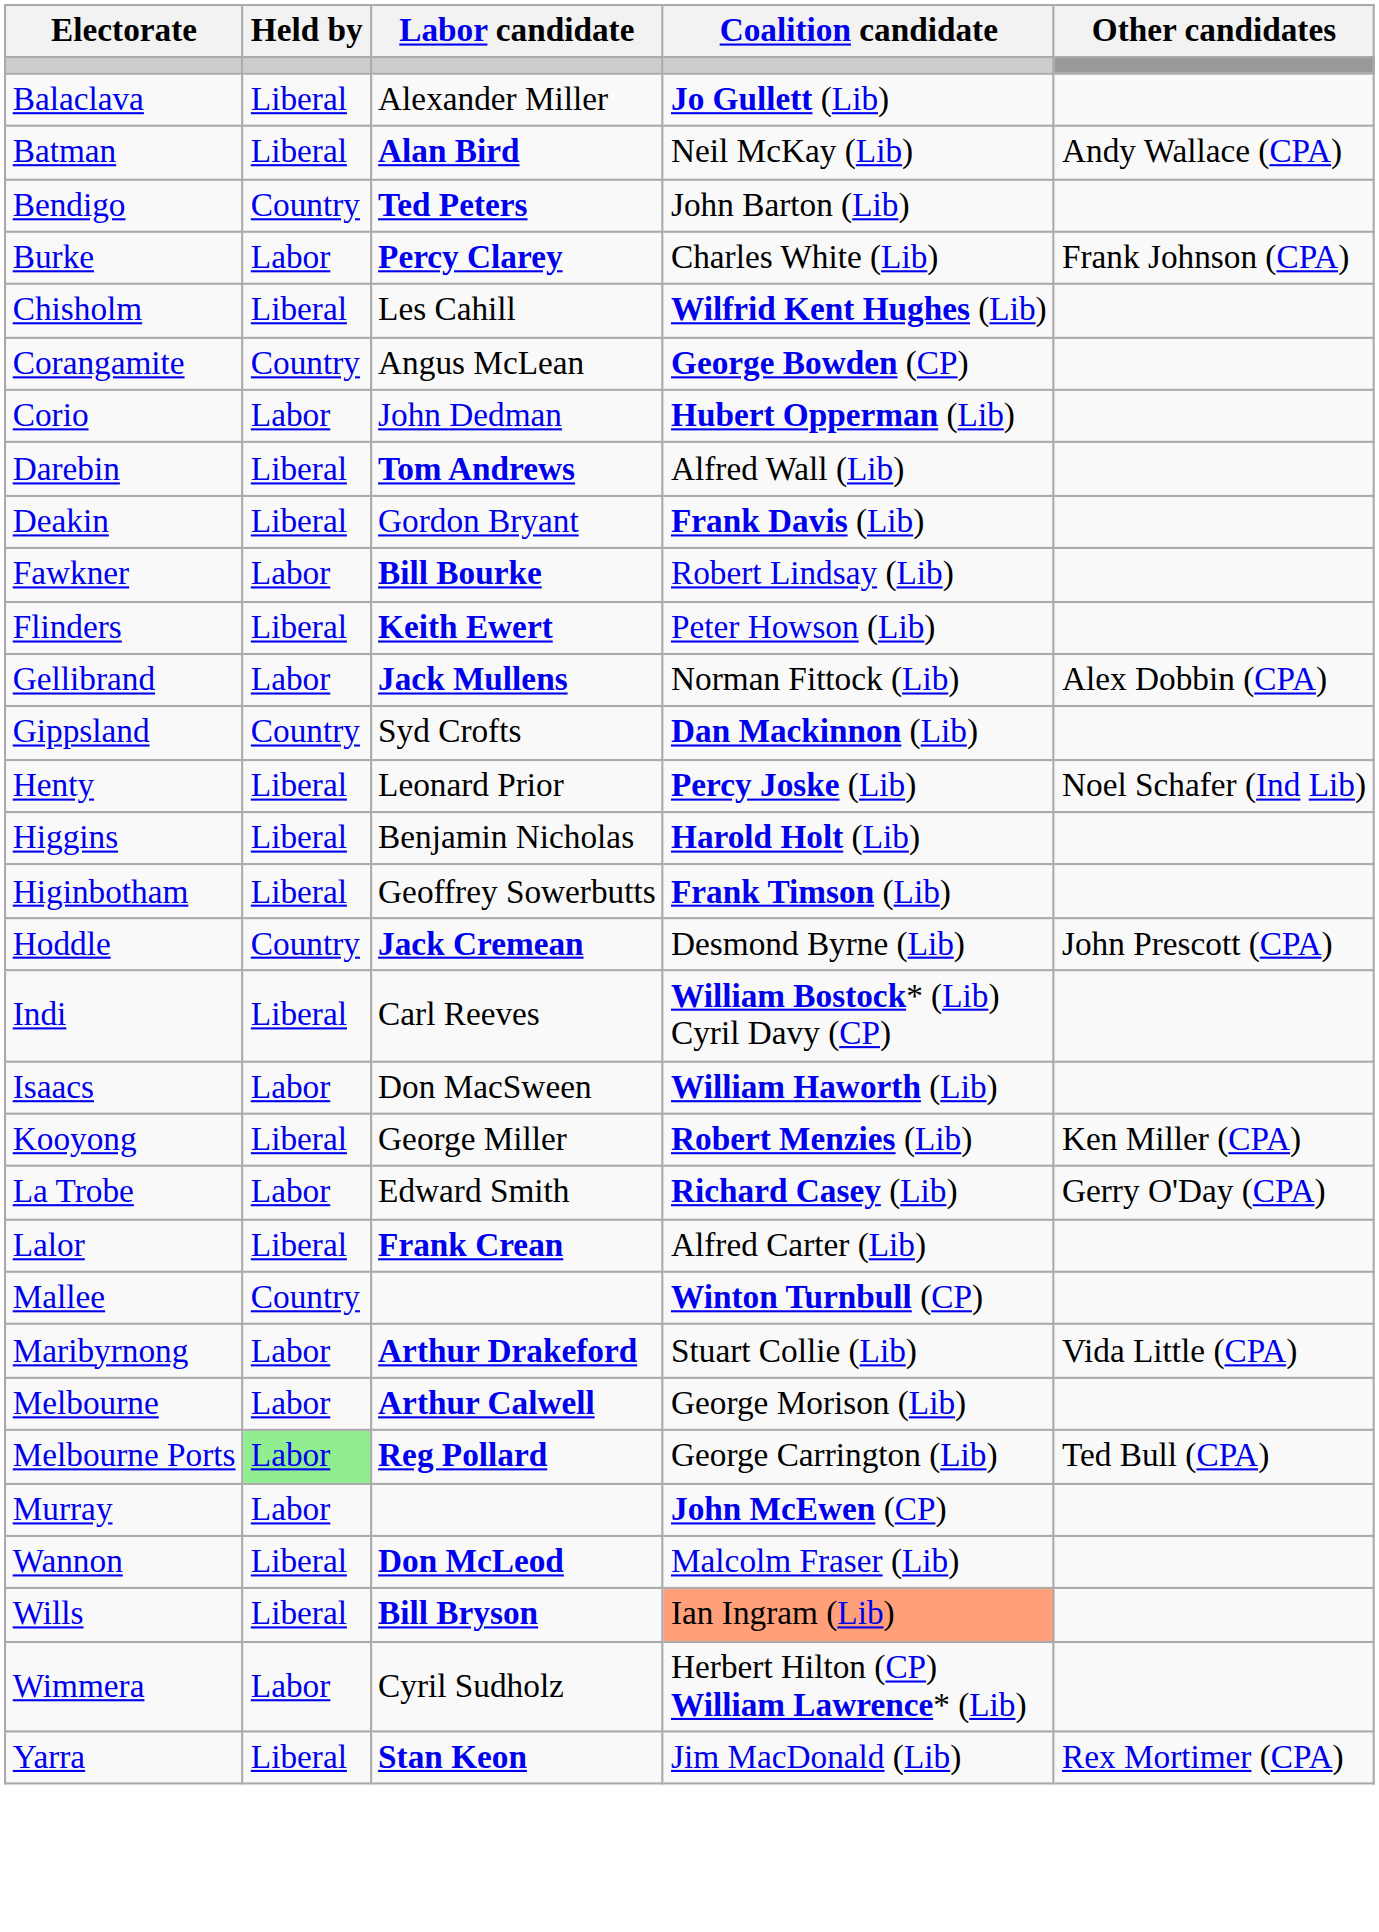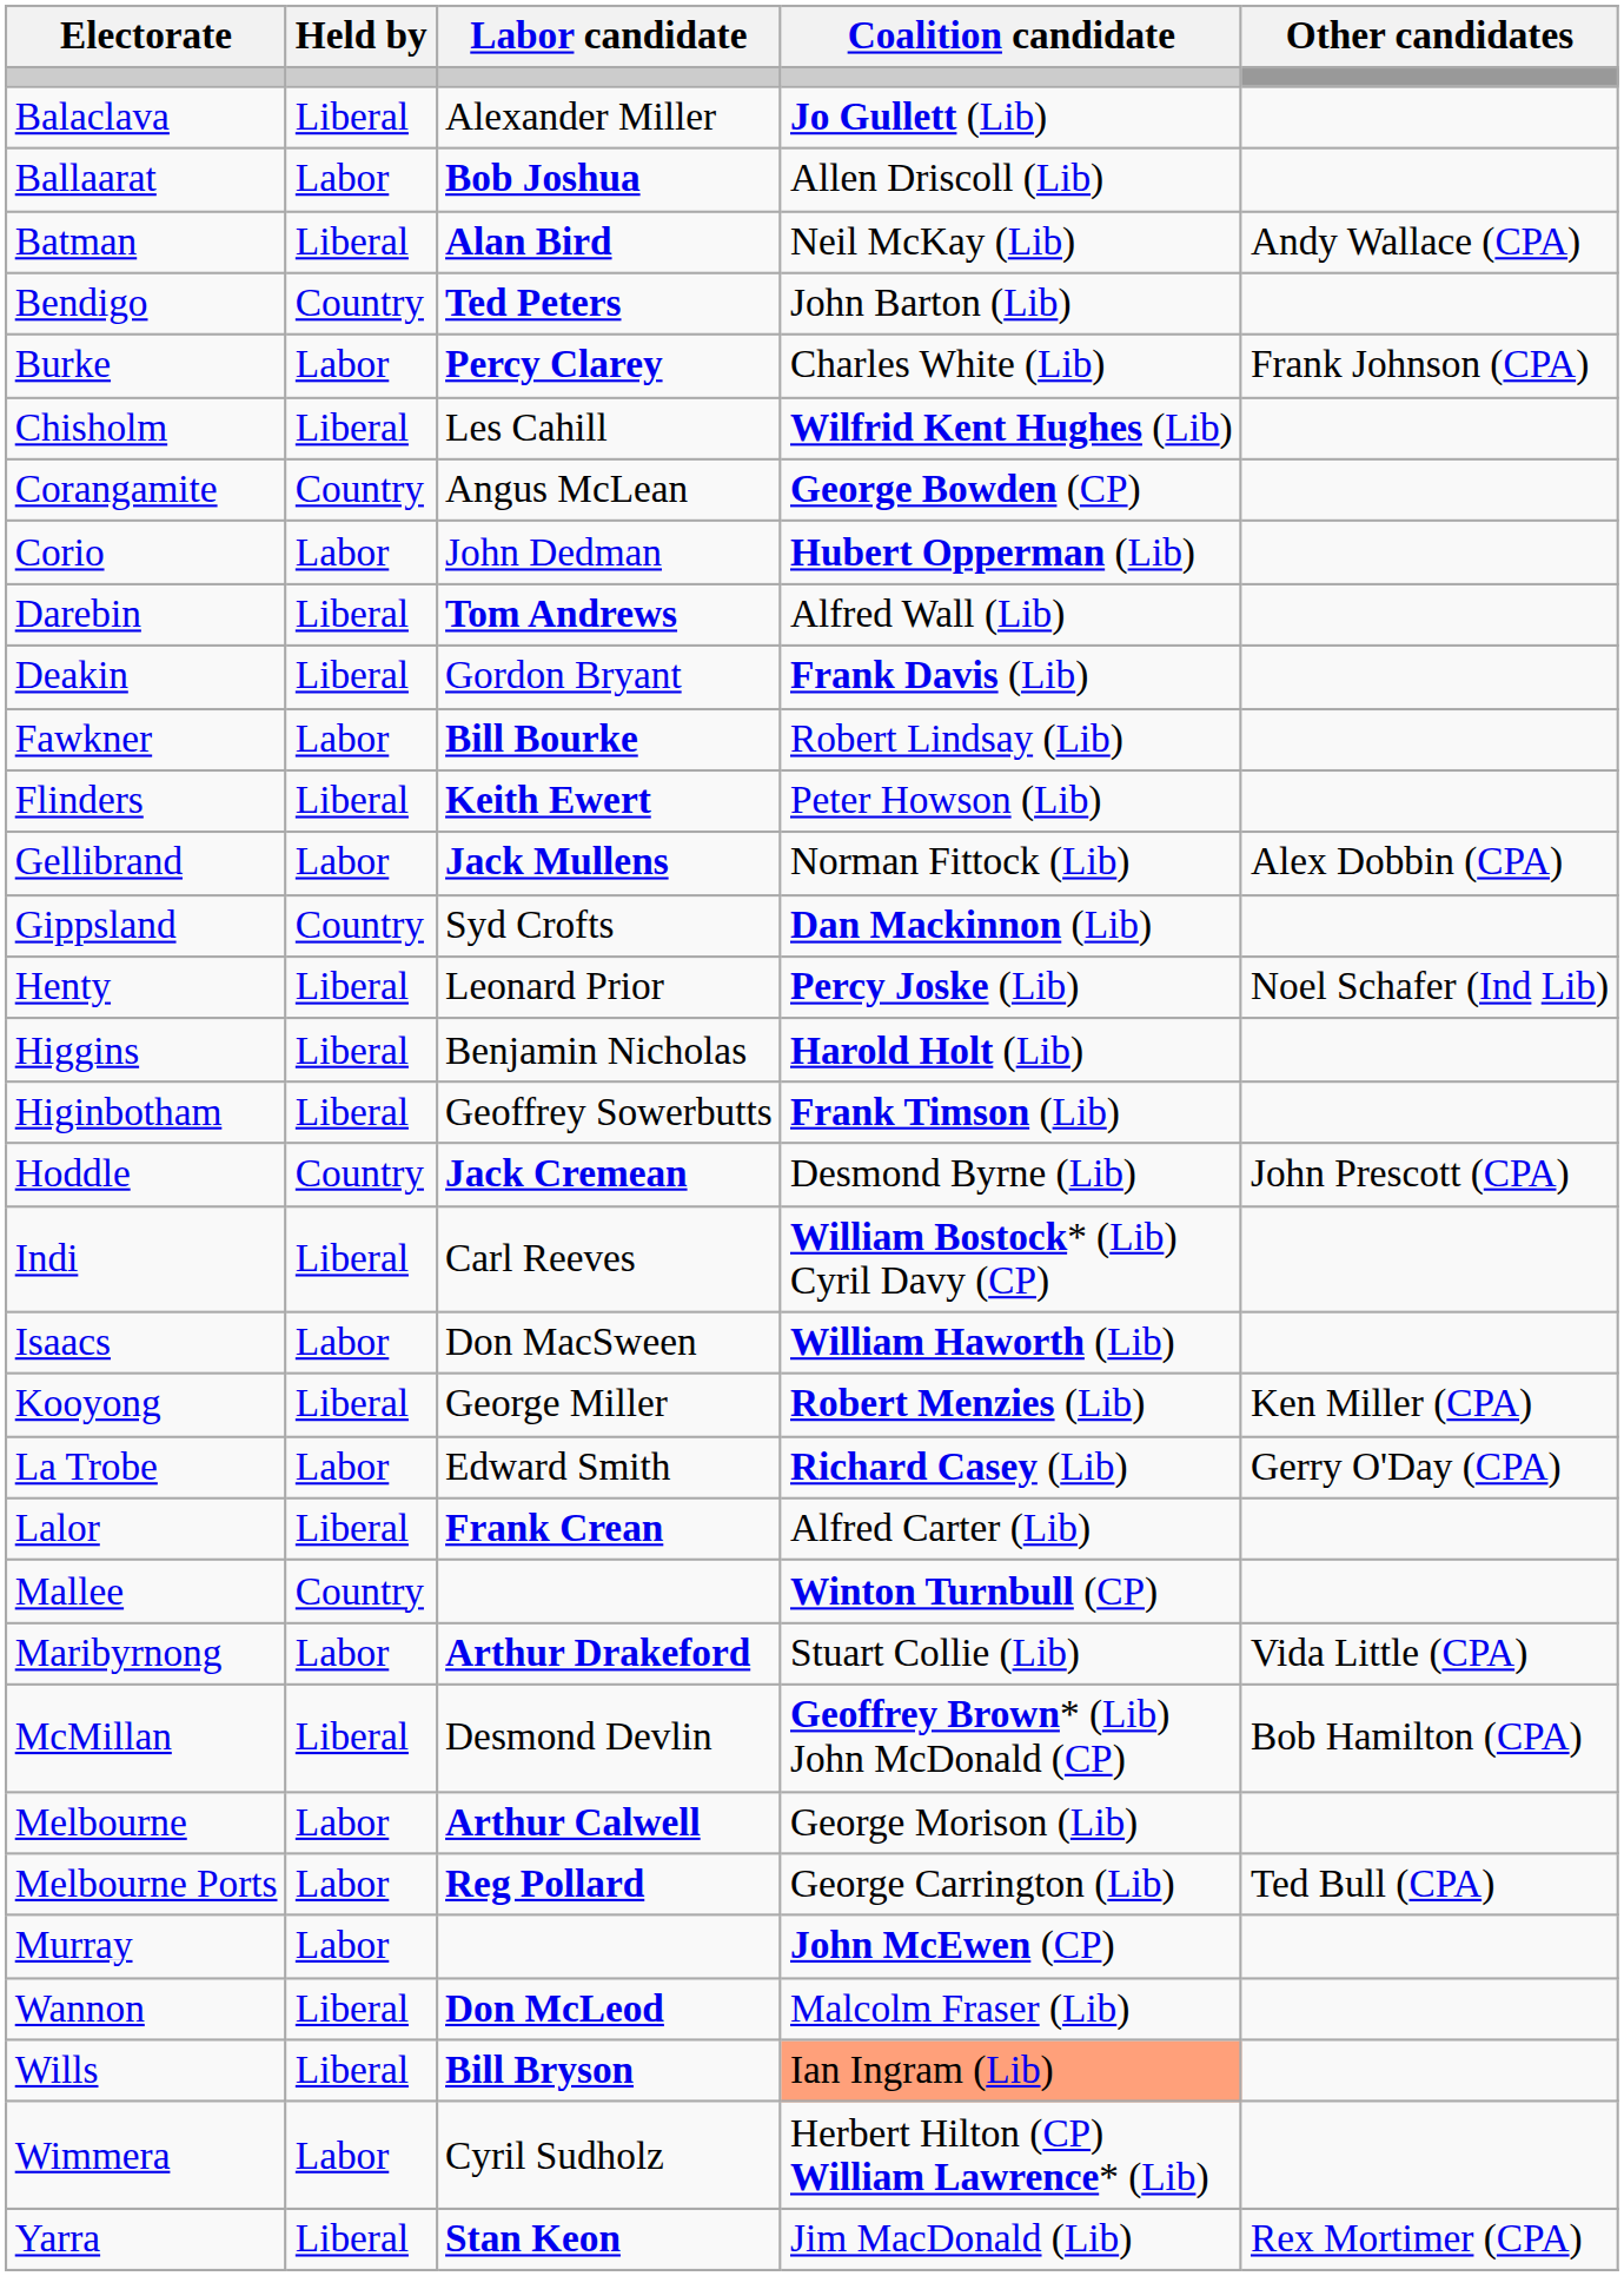 <table class="wikitable">
 <tr>
 <th>Electorate</th>
 <th>Held by</th>
 <th><a href='#'>Labor</a> candidate</th>
 <th><a href='#'>Coalition</a> candidate</th>
 <th>Other candidates</th>
 </tr>
 <tr bgcolor="#cccccc">
 <td></td>
 <td></td>
 <td></td>
 <td></td>
 <td bgcolor="#999999"></td>
 </tr>
 <tr>
 <td><a href='#'>Balaclava</a></td>
 <td><a href='#'>Liberal</a></td>
 <td>Alexander Miller</td>
 <td><strong><a href='#'>Jo Gullett</a></strong> (<a href='#'>Lib</a>)</td>
+<td></td>
+</tr>
+<tr>
+<td><a href='#'>Ballaarat</a></td>
+<td><a href='#'>Labor</a></td>
+<td><strong><a href='#'>Bob Joshua</a></strong></td>
+<td>Allen Driscoll (<a href='#'>Lib</a>)</td>
 <td></td>
 </tr>
 <tr>
 <td><a href='#'>Batman</a></td>
 <td><a href='#'>Liberal</a></td>
 <td><strong><a href='#'>Alan Bird</a></strong></td>
 <td>Neil McKay (<a href='#'>Lib</a>)</td>
 <td>Andy Wallace (<a href='#'>CPA</a>)</td>
 </tr>
 <tr>
 <td><a href='#'>Bendigo</a></td>
 <td><a href='#'>Country</a></td>
 <td><strong><a href='#'>Ted Peters</a></strong></td>
 <td>John Barton (<a href='#'>Lib</a>)</td>
 <td></td>
 </tr>
 <tr>
 <td><a href='#'>Burke</a></td>
 <td><a href='#'>Labor</a></td>
 <td><strong><a href='#'>Percy Clarey</a></strong></td>
 <td>Charles White (<a href='#'>Lib</a>)</td>
 <td>Frank Johnson (<a href='#'>CPA</a>)</td>
 </tr>
 <tr>
 <td><a href='#'>Chisholm</a></td>
 <td><a href='#'>Liberal</a></td>
 <td>Les Cahill</td>
 <td><strong><a href='#'>Wilfrid Kent Hughes</a></strong> (<a href='#'>Lib</a>)</td>
 <td></td>
 </tr>
 <tr>
 <td><a href='#'>Corangamite</a></td>
 <td><a href='#'>Country</a></td>
 <td>Angus McLean</td>
 <td><strong><a href='#'>George Bowden</a></strong> (<a href='#'>CP</a>)</td>
 <td></td>
 </tr>
 <tr>
 <td><a href='#'>Corio</a></td>
 <td><a href='#'>Labor</a></td>
 <td><a href='#'>John Dedman</a></td>
 <td><strong><a href='#'>Hubert Opperman</a></strong> (<a href='#'>Lib</a>)</td>
 <td></td>
 </tr>
 <tr>
 <td><a href='#'>Darebin</a></td>
 <td><a href='#'>Liberal</a></td>
 <td><strong><a href='#'>Tom Andrews</a></strong></td>
 <td>Alfred Wall (<a href='#'>Lib</a>)</td>
 <td></td>
 </tr>
 <tr>
 <td><a href='#'>Deakin</a></td>
 <td><a href='#'>Liberal</a></td>
 <td><a href='#'>Gordon Bryant</a></td>
 <td><strong><a href='#'>Frank Davis</a></strong> (<a href='#'>Lib</a>)</td>
 <td></td>
 </tr>
 <tr>
 <td><a href='#'>Fawkner</a></td>
 <td><a href='#'>Labor</a></td>
 <td><strong><a href='#'>Bill Bourke</a></strong></td>
 <td><a href='#'>Robert Lindsay</a> (<a href='#'>Lib</a>)</td>
 <td></td>
 </tr>
 <tr>
 <td><a href='#'>Flinders</a></td>
 <td><a href='#'>Liberal</a></td>
 <td><strong><a href='#'>Keith Ewert</a></strong></td>
 <td><a href='#'>Peter Howson</a> (<a href='#'>Lib</a>)</td>
 <td></td>
 </tr>
 <tr>
 <td><a href='#'>Gellibrand</a></td>
 <td><a href='#'>Labor</a></td>
 <td><strong><a href='#'>Jack Mullens</a></strong></td>
 <td>Norman Fittock (<a href='#'>Lib</a>)</td>
 <td>Alex Dobbin (<a href='#'>CPA</a>)</td>
 </tr>
 <tr>
 <td><a href='#'>Gippsland</a></td>
 <td><a href='#'>Country</a></td>
 <td>Syd Crofts</td>
 <td><strong><a href='#'>Dan Mackinnon</a></strong> (<a href='#'>Lib</a>)</td>
 <td></td>
 </tr>
 <tr>
 <td><a href='#'>Henty</a></td>
 <td><a href='#'>Liberal</a></td>
 <td>Leonard Prior</td>
 <td><strong><a href='#'>Percy Joske</a></strong> (<a href='#'>Lib</a>)</td>
 <td>Noel Schafer (<a href='#'>Ind</a> <a href='#'>Lib</a>)</td>
 </tr>
 <tr>
 <td><a href='#'>Higgins</a></td>
 <td><a href='#'>Liberal</a></td>
 <td>Benjamin Nicholas</td>
 <td><strong><a href='#'>Harold Holt</a></strong> (<a href='#'>Lib</a>)</td>
 <td></td>
 </tr>
 <tr>
 <td><a href='#'>Higinbotham</a></td>
 <td><a href='#'>Liberal</a></td>
 <td>Geoffrey Sowerbutts</td>
 <td><strong><a href='#'>Frank Timson</a></strong> (<a href='#'>Lib</a>)</td>
 <td></td>
 </tr>
 <tr>
 <td><a href='#'>Hoddle</a></td>
 <td><a href='#'>Country</a></td>
 <td><strong><a href='#'>Jack Cremean</a></strong></td>
 <td>Desmond Byrne (<a href='#'>Lib</a>)</td>
 <td>John Prescott (<a href='#'>CPA</a>)</td>
 </tr>
 <tr>
 <td><a href='#'>Indi</a></td>
 <td><a href='#'>Liberal</a></td>
 <td>Carl Reeves</td>
 <td><strong><a href='#'>William Bostock</a></strong>* (<a href='#'>Lib</a>)<br>Cyril Davy (<a href='#'>CP</a>)</td>
 <td></td>
 </tr>
 <tr>
 <td><a href='#'>Isaacs</a></td>
 <td><a href='#'>Labor</a></td>
 <td>Don MacSween</td>
 <td><strong><a href='#'>William Haworth</a></strong> (<a href='#'>Lib</a>)</td>
 <td></td>
 </tr>
 <tr>
 <td><a href='#'>Kooyong</a></td>
 <td><a href='#'>Liberal</a></td>
 <td>George Miller</td>
 <td><strong><a href='#'>Robert Menzies</a></strong> (<a href='#'>Lib</a>)</td>
 <td>Ken Miller (<a href='#'>CPA</a>)</td>
 </tr>
 <tr>
 <td><a href='#'>La Trobe</a></td>
 <td><a href='#'>Labor</a></td>
 <td>Edward Smith</td>
 <td><strong><a href='#'>Richard Casey</a></strong> (<a href='#'>Lib</a>)</td>
 <td>Gerry O'Day (<a href='#'>CPA</a>)</td>
 </tr>
 <tr>
 <td><a href='#'>Lalor</a></td>
 <td><a href='#'>Liberal</a></td>
 <td><strong><a href='#'>Frank Crean</a></strong></td>
 <td>Alfred Carter (<a href='#'>Lib</a>)</td>
 <td></td>
 </tr>
 <tr>
 <td><a href='#'>Mallee</a></td>
 <td><a href='#'>Country</a></td>
 <td></td>
 <td><strong><a href='#'>Winton Turnbull</a></strong> (<a href='#'>CP</a>)</td>
 <td></td>
 </tr>
 <tr>
 <td><a href='#'>Maribyrnong</a></td>
 <td><a href='#'>Labor</a></td>
 <td><strong><a href='#'>Arthur Drakeford</a></strong></td>
 <td>Stuart Collie (<a href='#'>Lib</a>)</td>
 <td>Vida Little (<a href='#'>CPA</a>)</td>
 </tr>
 <tr>
+<td><a href='#'>McMillan</a></td>
+<td><a href='#'>Liberal</a></td>
+<td>Desmond Devlin</td>
+<td><strong><a href='#'>Geoffrey Brown</a></strong>* (<a href='#'>Lib</a>)<br>John McDonald (<a href='#'>CP</a>)</td>
+<td>Bob Hamilton (<a href='#'>CPA</a>)</td>
+</tr>
+<tr>
 <td><a href='#'>Melbourne</a></td>
 <td><a href='#'>Labor</a></td>
 <td><strong><a href='#'>Arthur Calwell</a></strong></td>
 <td>George Morison (<a href='#'>Lib</a>)</td>
 <td></td>
 </tr>
 <tr>
 <td><a href='#'>Melbourne Ports</a></td>
-<td style="background: lightgreen;"><a href='#'>Labor</a></td>
+<td><a href='#'>Labor</a></td>
 <td><strong><a href='#'>Reg Pollard</a></strong></td>
 <td>George Carrington (<a href='#'>Lib</a>)</td>
 <td>Ted Bull (<a href='#'>CPA</a>)</td>
 </tr>
 <tr>
 <td><a href='#'>Murray</a></td>
 <td><a href='#'>Labor</a></td>
 <td></td>
 <td><strong><a href='#'>John McEwen</a></strong> (<a href='#'>CP</a>)</td>
 <td></td>
 </tr>
 <tr>
 <td><a href='#'>Wannon</a></td>
 <td><a href='#'>Liberal</a></td>
 <td><strong><a href='#'>Don McLeod</a></strong></td>
 <td><a href='#'>Malcolm Fraser</a> (<a href='#'>Lib</a>)</td>
 <td></td>
 </tr>
 <tr>
 <td><a href='#'>Wills</a></td>
 <td><a href='#'>Liberal</a></td>
 <td><strong><a href='#'>Bill Bryson</a></strong></td>
 <td style="background: lightsalmon;">Ian Ingram (<a href='#'>Lib</a>)</td>
 <td></td>
 </tr>
 <tr>
 <td><a href='#'>Wimmera</a></td>
 <td><a href='#'>Labor</a></td>
 <td>Cyril Sudholz</td>
 <td>Herbert Hilton (<a href='#'>CP</a>)<br><strong><a href='#'>William Lawrence</a></strong>* (<a href='#'>Lib</a>)</td>
 <td></td>
 </tr>
 <tr>
 <td><a href='#'>Yarra</a></td>
 <td><a href='#'>Liberal</a></td>
 <td><strong><a href='#'>Stan Keon</a></strong></td>
 <td><a href='#'>Jim MacDonald</a> (<a href='#'>Lib</a>)</td>
 <td><a href='#'>Rex Mortimer</a> (<a href='#'>CPA</a>)</td>
 </tr>
 </table>
